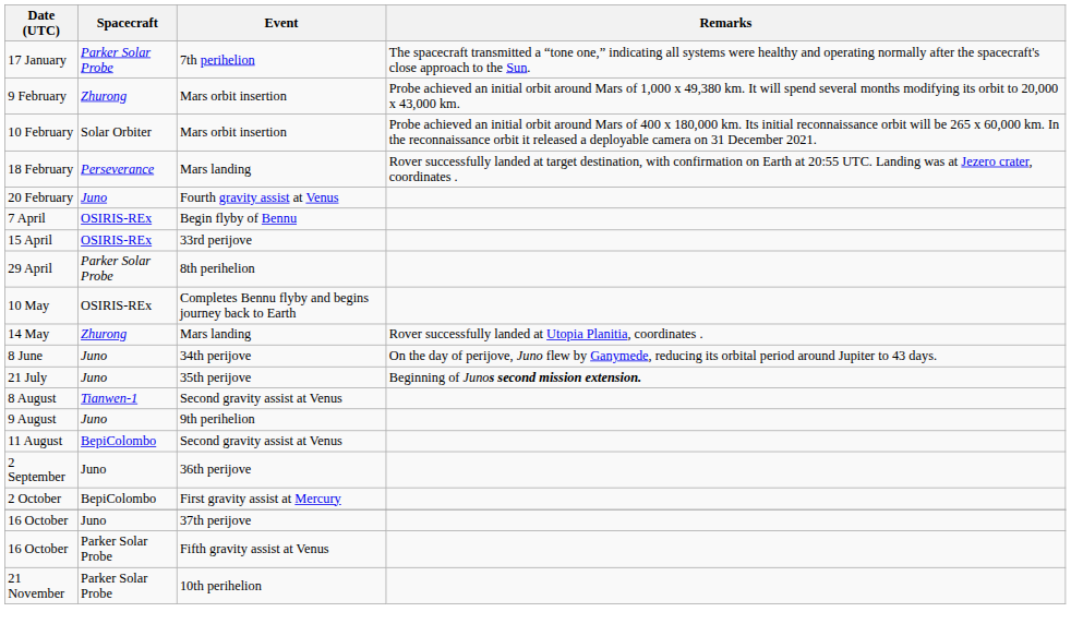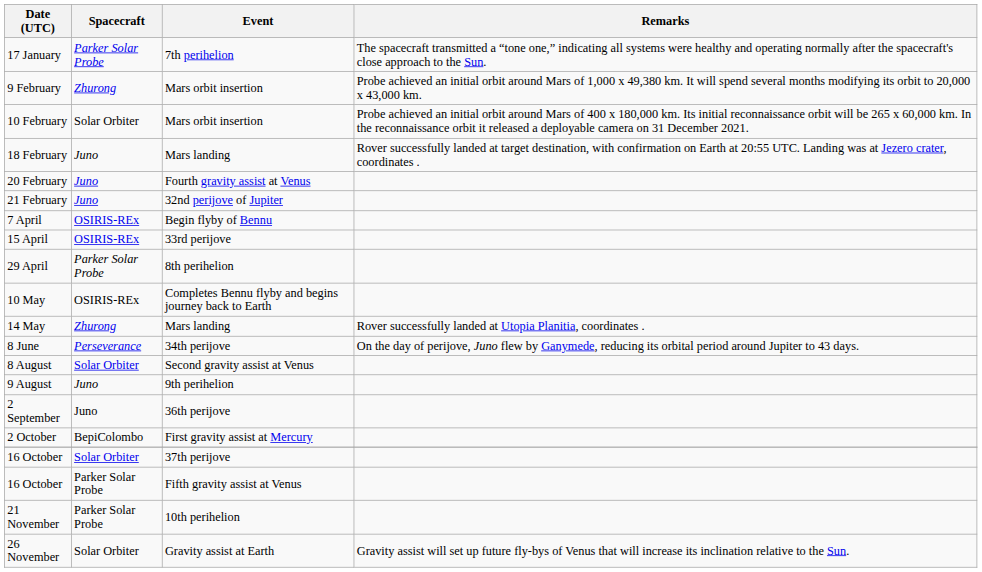 <table class="wikitable" style="width:100%;">
 <tr>
 <th>Date (UTC)</th>
 <th>Spacecraft</th>
 <th>Event</th>
 <th>Remarks</th>
 </tr>
 <tr>
 <td>17 January</td>
 <td><em><a href='#'>Parker Solar Probe</a></em></td>
 <td>7th <a href='#'>perihelion</a></td>
 <td>The spacecraft transmitted a “tone one,” indicating all systems were healthy and operating normally after the spacecraft's close approach to the <a href='#'>Sun</a>.</td>
 </tr>
 <tr>
 <td>9 February</td>
 <td><em><a href='#'>Zhurong</a></em></td>
 <td>Mars orbit insertion</td>
 <td>Probe achieved an initial orbit around Mars of 1,000 x 49,380 km. It will spend several months modifying its orbit to 20,000 x 43,000 km.</td>
 </tr>
 <tr>
 <td>10 February</td>
 <td>Solar Orbiter</td>
 <td>Mars orbit insertion</td>
 <td>Probe achieved an initial orbit around Mars of 400 x 180,000 km. Its initial reconnaissance orbit will be 265 x 60,000 km. In the reconnaissance orbit it released a deployable camera on 31 December 2021.</td>
 </tr>
 <tr>
 <td>18 February</td>
-<td><em><a href='#'>Perseverance</a></em></td>
+<td><em>Juno</em></td>
 <td>Mars landing</td>
 <td>Rover successfully landed at target destination, with confirmation on Earth at 20:55 UTC. Landing was at <a href='#'>Jezero crater</a>, coordinates .</td>
 </tr>
 <tr>
 <td>20 February</td>
 <td><a href='#'><em>Juno</em></a></td>
 <td>Fourth <a href='#'>gravity assist</a> at <a href='#'>Venus</a></td>
+<td></td>
+</tr>
+<tr>
+<td>21 February</td>
+<td><a href='#'><em>Juno</em></a></td>
+<td>32nd <a href='#'>perijove</a> of <a href='#'>Jupiter</a></td>
 <td></td>
 </tr>
 <tr>
 <td>7 April</td>
 <td><a href='#'>OSIRIS-REx</a></td>
 <td>Begin flyby of <a href='#'>Bennu</a></td>
 <td></td>
 </tr>
 <tr>
 <td>15 April</td>
 <td><a href='#'>OSIRIS-REx</a></td>
 <td>33rd perijove</td>
 <td></td>
 </tr>
 <tr>
 <td>29 April</td>
 <td><em>Parker Solar Probe</em></td>
 <td>8th perihelion</td>
 <td></td>
 </tr>
 <tr>
 <td>10 May</td>
 <td>OSIRIS-REx</td>
 <td>Completes Bennu flyby and begins journey back to Earth</td>
 <td></td>
 </tr>
 <tr>
 <td>14 May</td>
 <td><em><a href='#'>Zhurong</a></em></td>
 <td>Mars landing</td>
 <td>Rover successfully landed at <a href='#'>Utopia Planitia</a>, coordinates .</td>
 </tr>
 <tr>
 <td>8 June</td>
-<td><em>Juno</em></td>
+<td><em><a href='#'>Perseverance</a></em></td>
 <td>34th perijove</td>
 <td>On the day of perijove, <em>Juno</em> flew by <a href='#'>Ganymede</a>, reducing its orbital period around Jupiter to 43 days.</td>
 </tr>
 <tr>
-<td>21 July</td>
-<td><em>Juno</em></td>
-<td>35th perijove</td>
-<td>Beginning of <em>Juno<strong>s second mission extension.</td>
-</tr>
-<tr>
 <td>8 August</td>
-<td><em><a href='#'>Tianwen-1</a></em></td>
+<td><a href='#'>Solar Orbiter</a></td>
 <td>Second gravity assist at Venus</td>
 <td></td>
 </tr>
 <tr>
 <td>9 August</td>
 <td><em>Juno</em></td>
 <td>9th perihelion</td>
-<td></td>
-</tr>
-<tr>
-<td>11 August</td>
-<td></em><a href='#'>BepiColombo</a><em></td>
-<td>Second gravity assist at Venus</td>
 <td></td>
 </tr>
 <tr>
 <td>2 September</td>
 <td></em>Juno<em></td>
 <td>36th perijove</td>
 <td></td>
 </tr>
 <tr>
 <td>2 October</td>
 <td></em>BepiColombo<em></td>
 <td>First gravity assist at <a href='#'>Mercury</a></td>
 <td></td>
 </tr>
 <tr>
 </tr>
 <tr>
 <td>16 October</td>
-<td></em>Juno<em></td>
+<td><a href='#'>Solar Orbiter</a></td>
 <td>37th perijove</td>
 <td></td>
 </tr>
 <tr>
 <td>16 October</td>
 <td></em>Parker Solar Probe<em></td>
 <td>Fifth gravity assist at Venus</td>
 <td></td>
 </tr>
 <tr>
 <td>21 November</td>
 <td></em>Parker Solar Probe<em></td>
 <td>10th perihelion</td>
 <td></td>
 </tr>
+<tr>
+<td>26 November</td>
+<td>Solar Orbiter</td>
+<td>Gravity assist at Earth</td>
+<td>Gravity assist will set up future fly-bys of Venus that will increase its inclination relative to the <a href='#'>Sun</a>.</td>
+</tr>
 </table>
